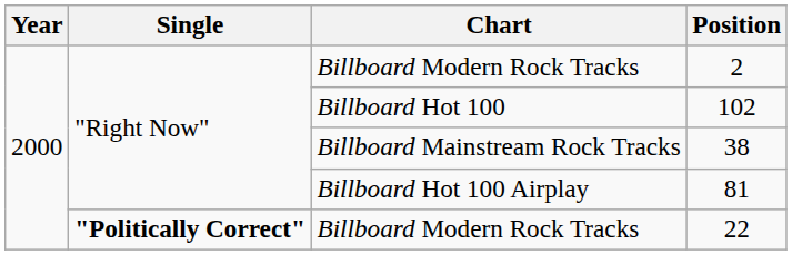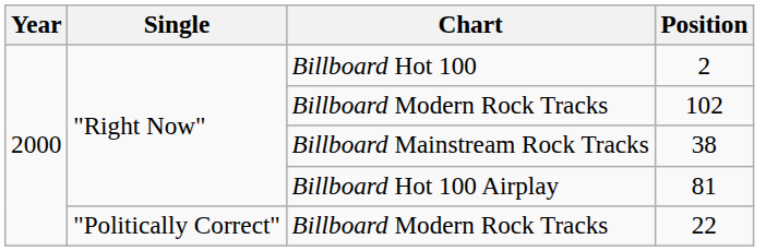 <table class="wikitable">
 <tr>
 <th>Year</th>
 <th>Single</th>
 <th>Chart</th>
 <th>Position</th>
 </tr>
 <tr>
 <td rowspan="5">2000</td>
 <td rowspan="4">"Right Now"</td>
-<td><em>Billboard</em> Modern Rock Tracks</td>
+<td><em>Billboard</em> Hot 100</td>
 <td align="center">2</td>
 </tr>
 <tr>
-<td><em>Billboard</em> Hot 100</td>
+<td><em>Billboard</em> Modern Rock Tracks</td>
 <td align="center">102</td>
 </tr>
 <tr>
 <td><em>Billboard</em> Mainstream Rock Tracks</td>
 <td align="center">38</td>
 </tr>
 <tr>
 <td><em>Billboard</em> Hot 100 Airplay</td>
 <td align="center">81</td>
 </tr>
 <tr>
-<td><strong>"Politically Correct"</strong></td>
+<td>"Politically Correct"</td>
 <td><em>Billboard</em> Modern Rock Tracks</td>
 <td align="center">22</td>
 </tr>
 </table>
